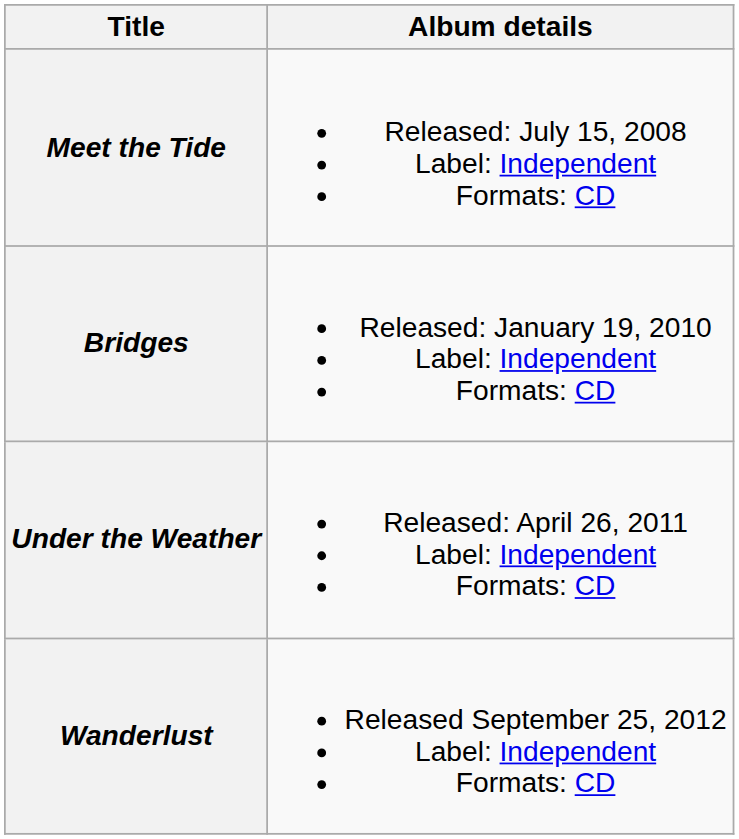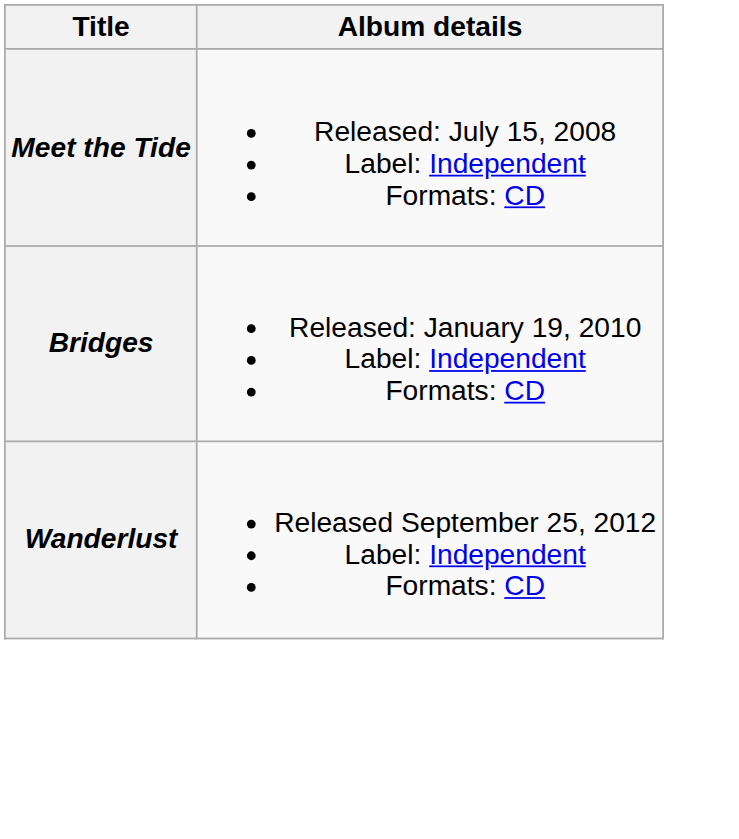 <table class="wikitable plainrowheaders" style="text-align:center;">
 <tr>
 <th scope="col">Title</th>
 <th scope="col">Album details</th>
 </tr>
 <tr>
 <th scope="row"><em>Meet the Tide</em></th>
 <td><br><ul><li>Released: July 15, 2008</li><li>Label: <a href='#'>Independent</a></li><li>Formats: <a href='#'>CD</a></li></ul></td>
 </tr>
 <tr>
 <th scope="row"><em>Bridges</em></th>
 <td><br><ul><li>Released: January 19, 2010</li><li>Label: <a href='#'>Independent</a></li><li>Formats: <a href='#'>CD</a></li></ul></td>
 </tr>
 <tr>
-<th scope="row"><em>Under the Weather</em></th>
-<td><br><ul><li>Released: April 26, 2011</li><li>Label: <a href='#'>Independent</a></li><li>Formats: <a href='#'>CD</a></li></ul></td>
-</tr>
-<tr>
 <th scope="row"><em>Wanderlust</em></th>
 <td><br><ul><li>Released September 25, 2012</li><li>Label: <a href='#'>Independent</a></li><li>Formats: <a href='#'>CD</a></li></ul></td>
 </tr>
 </table>
